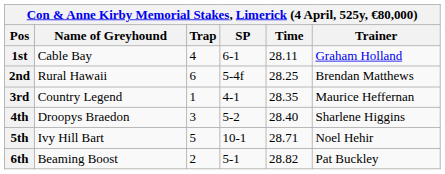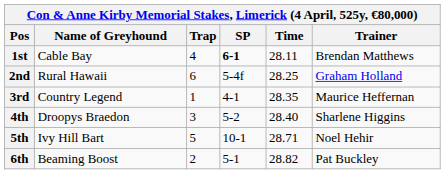 <table class="wikitable">
 <tr>
 <th colspan="6"><a href='#'>Con & Anne Kirby Memorial Stakes</a>, <a href='#'>Limerick</a> (4 April, 525y, €80,000)</th>
 </tr>
 <tr>
 <th width=30>Pos</th>
 <th width=180>Name of Greyhound</th>
 <th width=30>Trap</th>
 <th width=50>SP</th>
 <th width=50>Time</th>
 <th width=150>Trainer</th>
 </tr>
 <tr>
 <th>1st</th>
 <td>Cable Bay</td>
 <td>4</td>
-<td>6-1</td>
+<td><strong>6-1</strong></td>
 <td>28.11</td>
-<td><a href='#'>Graham Holland</a></td>
+<td>Brendan Matthews</td>
 </tr>
 <tr>
 <th>2nd</th>
 <td>Rural Hawaii</td>
 <td>6</td>
 <td>5-4f</td>
 <td>28.25</td>
-<td>Brendan Matthews</td>
+<td><a href='#'>Graham Holland</a></td>
 </tr>
 <tr>
 <th>3rd</th>
 <td>Country Legend</td>
 <td>1</td>
 <td>4-1</td>
 <td>28.35</td>
 <td>Maurice Heffernan</td>
 </tr>
 <tr>
 <th>4th</th>
 <td>Droopys Braedon</td>
 <td>3</td>
 <td>5-2</td>
 <td>28.40</td>
 <td>Sharlene Higgins</td>
 </tr>
 <tr>
 <th>5th</th>
 <td>Ivy Hill Bart</td>
 <td>5</td>
 <td>10-1</td>
 <td>28.71</td>
 <td>Noel Hehir</td>
 </tr>
 <tr>
 <th>6th</th>
 <td>Beaming Boost</td>
 <td>2</td>
 <td>5-1</td>
 <td>28.82</td>
 <td>Pat Buckley</td>
 </tr>
 </table>
